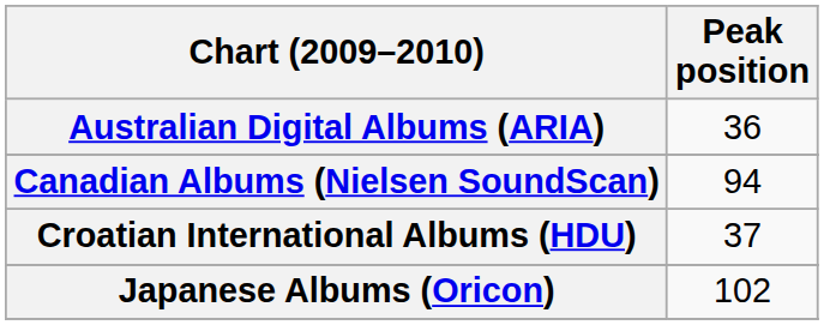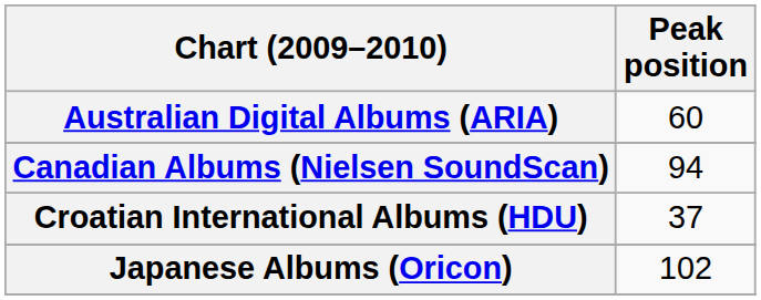 <table class="wikitable sortable plainrowheaders" style="text-align:center">
 <tr>
 <th scope="col">Chart (2009–2010)</th>
 <th scope="col">Peak<br>position</th>
 </tr>
 <tr>
 <th scope="row"><a href='#'>Australian Digital Albums</a> (<a href='#'>ARIA</a>)</th>
-<td>36</td>
+<td>60</td>
 </tr>
 <tr>
 </tr>
 <tr>
 </tr>
 <tr>
 </tr>
 <tr>
 <th scope="row"><a href='#'>Canadian Albums</a> (<a href='#'>Nielsen SoundScan</a>)</th>
 <td>94</td>
 </tr>
 <tr>
 <th scope="row">Croatian International Albums (<a href='#'>HDU</a>)</th>
 <td>37</td>
 </tr>
 <tr>
 </tr>
 <tr>
 </tr>
 <tr>
 </tr>
 <tr>
 </tr>
 <tr>
 <th scope="row">Japanese Albums (<a href='#'>Oricon</a>)</th>
 <td>102</td>
 </tr>
 <tr>
 </tr>
 <tr>
 </tr>
 <tr>
 </tr>
 <tr>
 </tr>
 <tr>
 </tr>
 <tr>
 </tr>
 </table>
